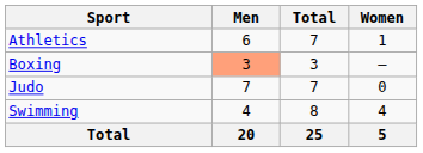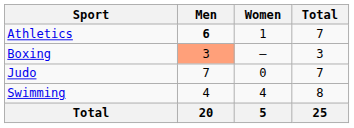 <table class="wikitable sortable" style="text-align:center;">
 <tr>
 <th width=180>Sport</th>
 <th width=55>Men</th>
+<th width=55>Women</th>
 <th width=55>Total</th>
-<th width=55>Women</th>
 </tr>
 <tr>
 <td align=left><a href='#'>Athletics</a></td>
-<td>6</td>
+<td><strong>6</strong></td>
+<td>1</td>
 <td>7</td>
-<td>1</td>
 </tr>
 <tr>
 <td align=left><a href='#'>Boxing</a></td>
 <td style="background: lightsalmon;">3</td>
+<td>–</td>
 <td>3</td>
-<td>–</td>
 </tr>
 <tr>
 <td align=left><a href='#'>Judo</a></td>
 <td>7</td>
+<td>0</td>
 <td>7</td>
-<td>0</td>
 </tr>
 <tr>
 <td align=left><a href='#'>Swimming</a></td>
 <td>4</td>
+<td>4</td>
 <td>8</td>
-<td>4</td>
 </tr>
 <tr>
 <th>Total</th>
 <th>20</th>
+<th>5</th>
 <th>25</th>
-<th>5</th>
 </tr>
 </table>
